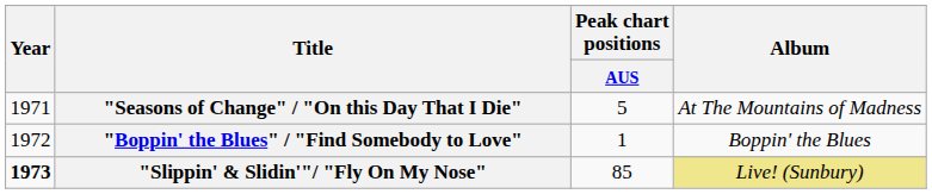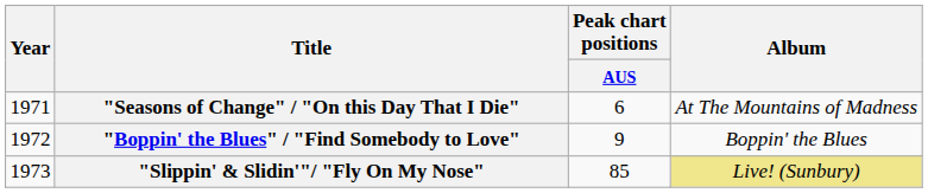 <table class="wikitable plainrowheaders" style="text-align:center;" border="1">
 <tr>
 <th scope="col" rowspan="2">Year</th>
 <th scope="col" rowspan="2" style="width:25em;">Title</th>
 <th scope="col" colspan="1">Peak chart<br>positions</th>
 <th scope="col" rowspan="2">Album</th>
 </tr>
 <tr>
 <th scope="col" style="text-align:center;"><small><a href='#'>AUS</a></small><br></th>
 </tr>
 <tr>
 <td>1971</td>
 <th scope="row">"Seasons of Change" / "On this Day That I Die"</th>
-<td style="text-align:center;">5</td>
+<td style="text-align:center;">6</td>
 <td><em>At The Mountains of Madness</em></td>
 </tr>
 <tr>
 <td>1972</td>
 <th scope="row">"<a href='#'>Boppin' the Blues</a>" / "Find Somebody to Love"</th>
-<td style="text-align:center;">1</td>
+<td style="text-align:center;">9</td>
 <td><em>Boppin' the Blues</em></td>
 </tr>
 <tr>
-<td><strong>1973</strong></td>
+<td>1973</td>
 <th scope="row">"Slippin' & Slidin'"/ "Fly On My Nose"</th>
 <td style="text-align:center;">85</td>
 <td style="background: khaki;"><em>Live! (Sunbury)</em></td>
 </tr>
 </table>
